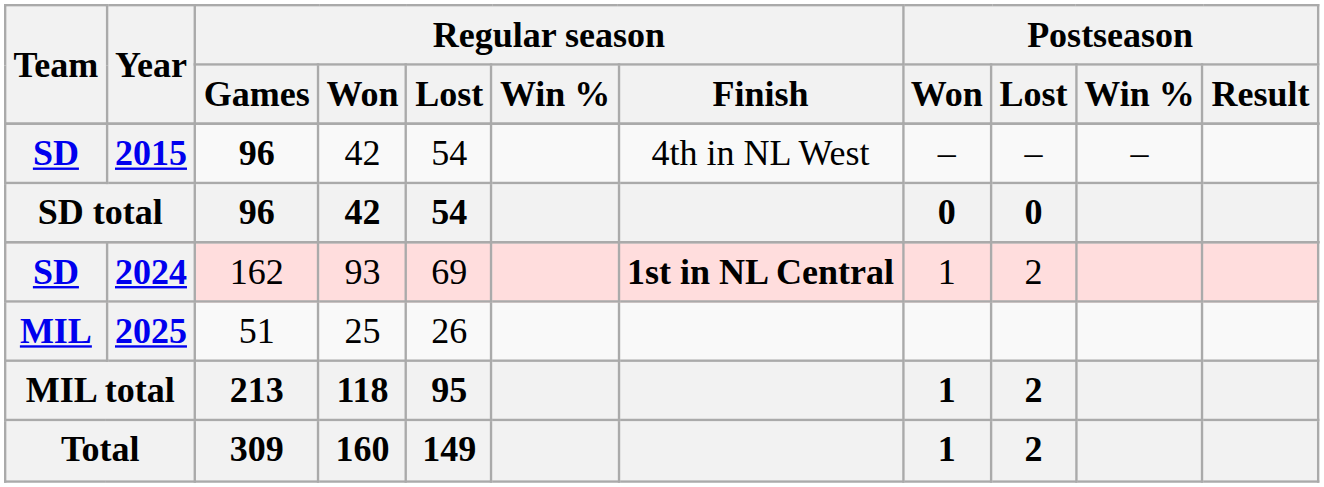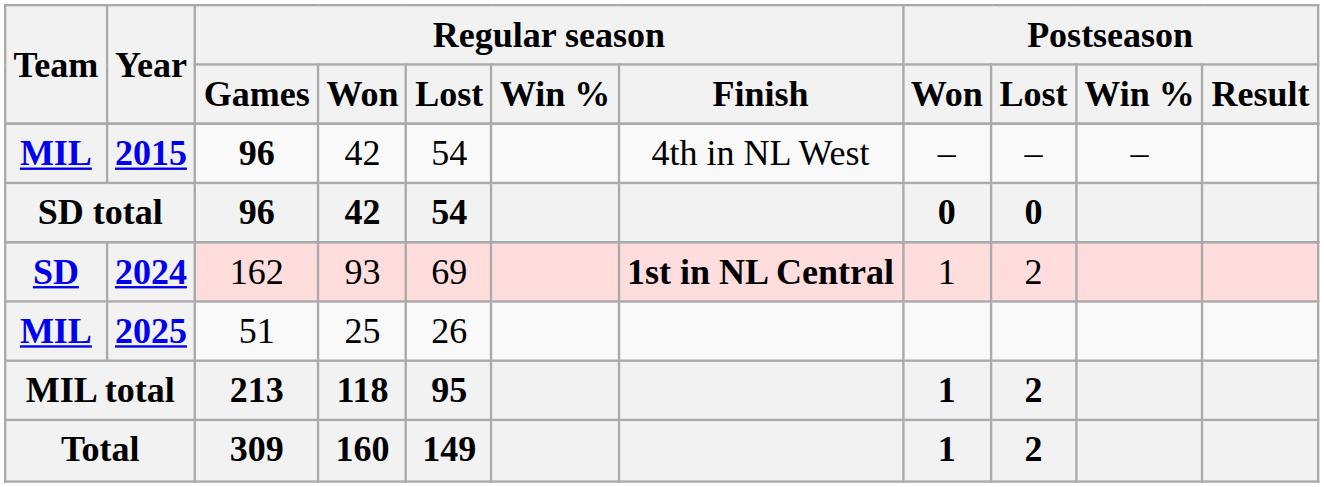 <table class="wikitable" style="font-size: 95%; text-align:center;">
 <tr>
 <th rowspan="2">Team</th>
 <th rowspan="2">Year</th>
 <th colspan="5">Regular season</th>
 <th colspan="4">Postseason</th>
 </tr>
 <tr>
 <th>Games</th>
 <th>Won</th>
 <th>Lost</th>
 <th>Win %</th>
 <th>Finish</th>
 <th>Won</th>
 <th>Lost</th>
 <th>Win %</th>
 <th>Result</th>
 </tr>
 <tr>
 </tr>
 <tr>
-<th><a href='#'>SD</a></th>
+<th><a href='#'>MIL</a></th>
 <th><a href='#'>2015</a></th>
 <td><strong>96</strong></td>
 <td>42</td>
 <td>54</td>
 <td></td>
 <td>4th in NL West</td>
 <td>–</td>
 <td>–</td>
 <td>–</td>
 <td></td>
 </tr>
 <tr>
 <th colspan="2">SD total</th>
 <th>96</th>
 <th>42</th>
 <th>54</th>
 <th></th>
 <th></th>
 <th>0</th>
 <th>0</th>
 <th></th>
 <th></th>
 </tr>
 <tr>
 </tr>
 <tr style="background:#fdd;" !>
 <th><a href='#'>SD</a></th>
 <th><a href='#'>2024</a></th>
 <td>162</td>
 <td>93</td>
 <td>69</td>
 <td></td>
 <td><strong>1st in NL Central</strong></td>
 <td>1</td>
 <td>2</td>
 <td></td>
 <td></td>
 </tr>
 <tr>
 <th><a href='#'>MIL</a></th>
 <th><a href='#'>2025</a></th>
 <td>51</td>
 <td>25</td>
 <td>26</td>
 <td></td>
 <td></td>
 <td></td>
 <td></td>
 <td></td>
 <td></td>
 </tr>
 <tr>
 <th colspan="2">MIL total</th>
 <th>213</th>
 <th>118</th>
 <th>95</th>
 <th></th>
 <th></th>
 <th>1</th>
 <th>2</th>
 <th></th>
 <th></th>
 </tr>
 <tr>
 <th colspan="2">Total</th>
 <th>309</th>
 <th>160</th>
 <th>149</th>
 <th></th>
 <th></th>
 <th>1</th>
 <th>2</th>
 <th></th>
 <th></th>
 </tr>
 </table>
